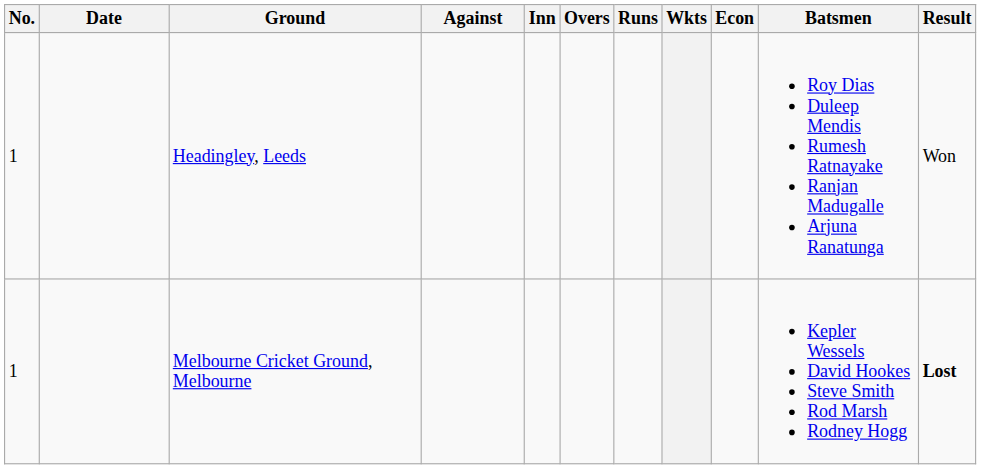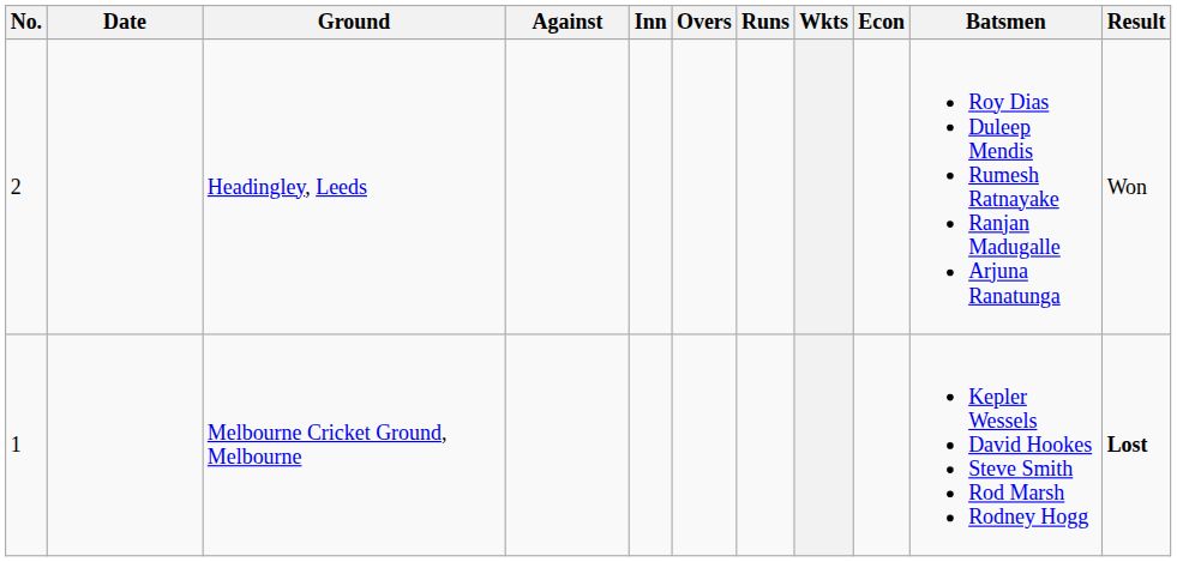 <table class="wikitable plainrowheaders sortable">
 <tr>
 <th scope="col"; style="width:5px"; class="unsortable">No.</th>
 <th scope="col"; style="width:120px">Date</th>
 <th scope="col"; style="width:240px">Ground</th>
 <th scope="col"; style="width:90px">Against</th>
 <th scope="col"; style="width:20px">Inn</th>
 <th scope="col"; style="width:40px">Overs</th>
 <th scope="col"; style="width:20px">Runs</th>
 <th scope="col"; style="width:20px">Wkts</th>
 <th scope="col"; style-"width:20px;">Econ</th>
 <th scope="col"; style="width:140px"; class="unsortable">Batsmen</th>
 <th scope="col"; style="width:40px">Result</th>
 </tr>
 <tr>
-<td>1</td>
+<td>2</td>
 <td></td>
 <td><a href='#'>Headingley</a>, <a href='#'>Leeds</a></td>
 <td></td>
 <td></td>
 <td></td>
 <td></td>
 <th scope="row"></th>
 <td></td>
 <td><br><ul><li><a href='#'>Roy Dias</a></li><li><a href='#'>Duleep Mendis</a></li><li><a href='#'>Rumesh Ratnayake</a></li><li><a href='#'>Ranjan Madugalle</a></li><li><a href='#'>Arjuna Ranatunga</a></li></ul></td>
 <td>Won</td>
 </tr>
 <tr>
 <td>1</td>
 <td></td>
 <td><a href='#'>Melbourne Cricket Ground</a>, <a href='#'>Melbourne</a></td>
 <td></td>
 <td></td>
 <td></td>
 <td></td>
 <th scope="row"></th>
 <td></td>
 <td><br><ul><li><a href='#'>Kepler Wessels</a></li><li><a href='#'>David Hookes</a></li><li><a href='#'>Steve Smith</a></li><li><a href='#'>Rod Marsh</a></li><li><a href='#'>Rodney Hogg</a></li></ul></td>
 <td><strong>Lost</strong></td>
 </tr>
 </table>
